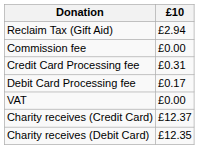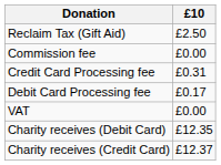 <table class="wikitable">
 <tr>
 <th>Donation</th>
 <th>£10</th>
 </tr>
 <tr>
 <td>Reclaim Tax (Gift Aid)</td>
-<td>£2.94</td>
+<td>£2.50</td>
 </tr>
 <tr>
 <td>Commission fee</td>
 <td>£0.00</td>
 </tr>
 <tr>
 <td>Credit Card Processing fee</td>
 <td>£0.31</td>
 </tr>
 <tr>
 <td>Debit Card Processing fee</td>
 <td>£0.17</td>
 </tr>
 <tr>
 <td>VAT</td>
 <td>£0.00</td>
 </tr>
 <tr>
+<td>Charity receives (Debit Card)</td>
+<td>£12.35</td>
+</tr>
+<tr>
 <td>Charity receives (Credit Card)</td>
 <td>£12.37</td>
 </tr>
-<tr>
-<td>Charity receives (Debit Card)</td>
-<td>£12.35</td>
-</tr>
 </table>
